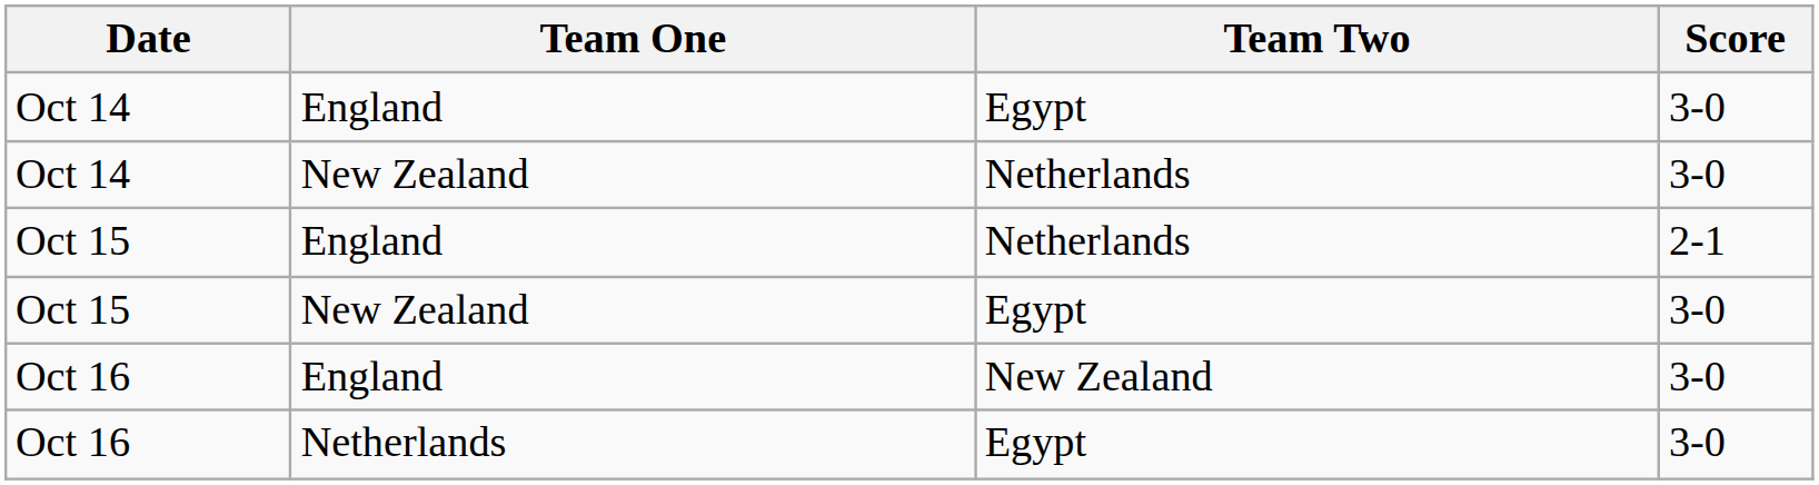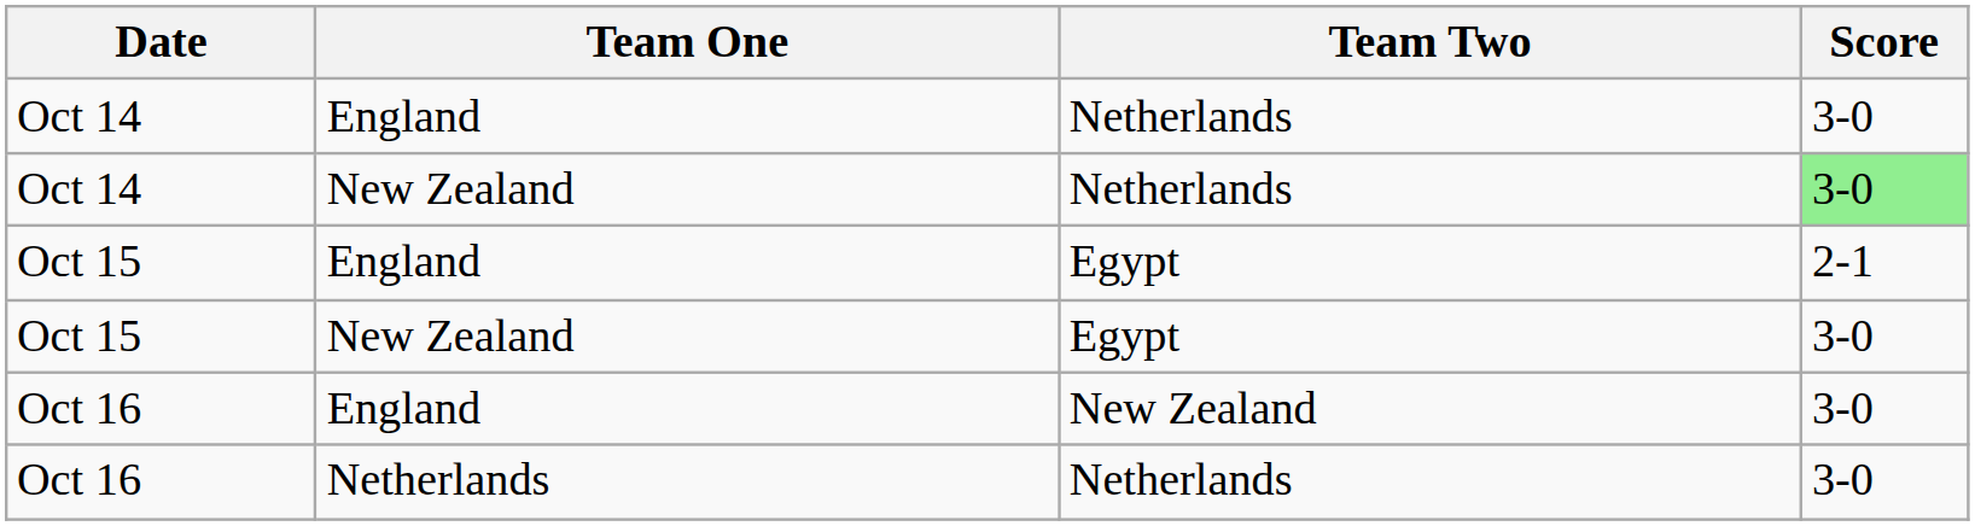 <table class="wikitable">
 <tr>
 <th width=100>Date</th>
 <th width=250>Team One</th>
 <th width=250>Team Two</th>
 <th width=50>Score</th>
 </tr>
 <tr>
 <td>Oct 14</td>
 <td> England</td>
-<td> Egypt</td>
+<td> Netherlands</td>
 <td>3-0</td>
 </tr>
 <tr>
 <td>Oct 14</td>
 <td> New Zealand</td>
 <td> Netherlands</td>
-<td>3-0</td>
+<td style="background: lightgreen;">3-0</td>
 </tr>
 <tr>
 <td>Oct 15</td>
 <td> England</td>
-<td> Netherlands</td>
+<td> Egypt</td>
 <td>2-1</td>
 </tr>
 <tr>
 <td>Oct 15</td>
 <td> New Zealand</td>
 <td> Egypt</td>
 <td>3-0</td>
 </tr>
 <tr>
 <td>Oct 16</td>
 <td> England</td>
 <td> New Zealand</td>
 <td>3-0</td>
 </tr>
 <tr>
 <td>Oct 16</td>
 <td> Netherlands</td>
-<td> Egypt</td>
+<td> Netherlands</td>
 <td>3-0</td>
 </tr>
 </table>
